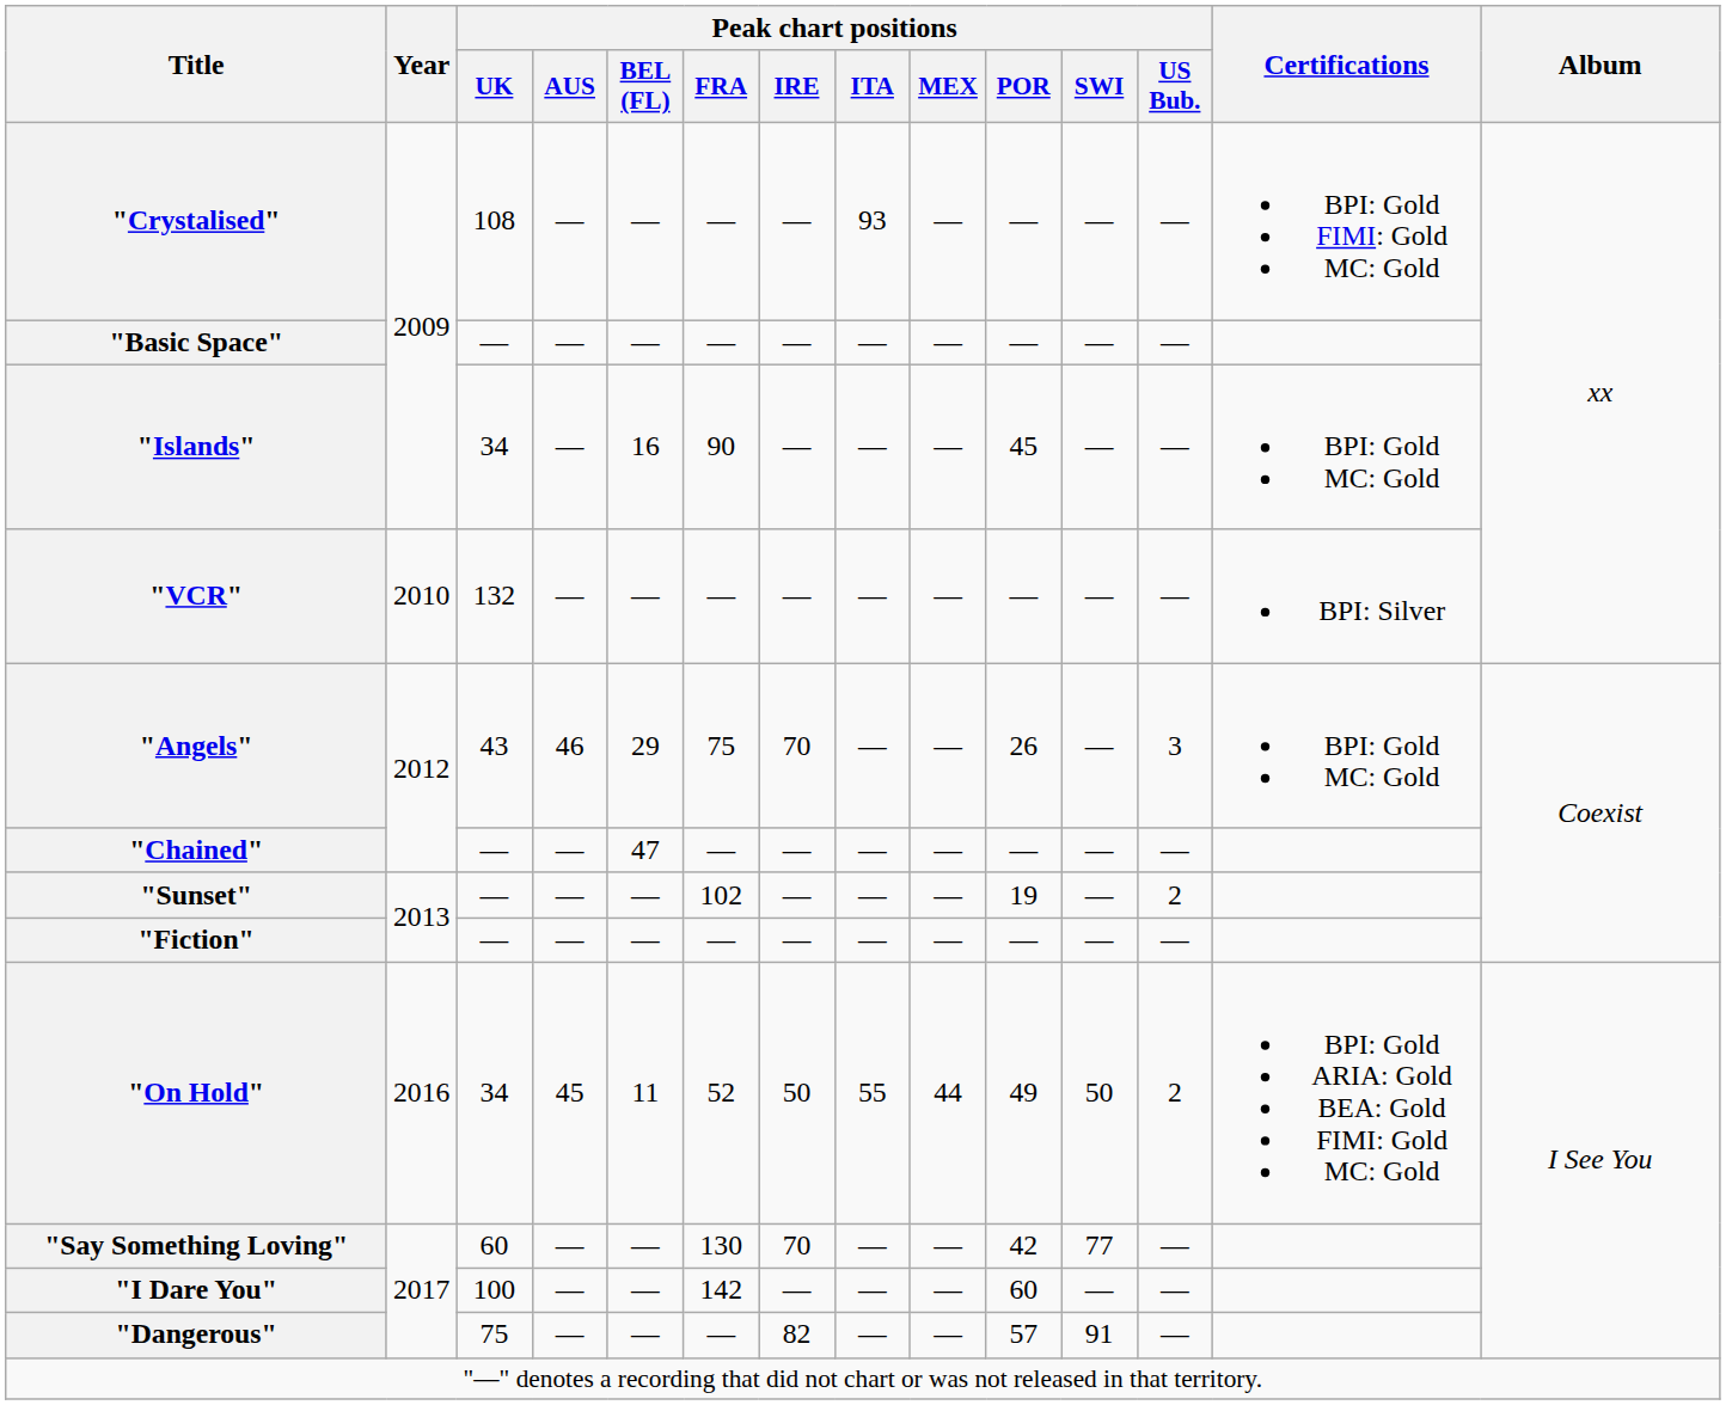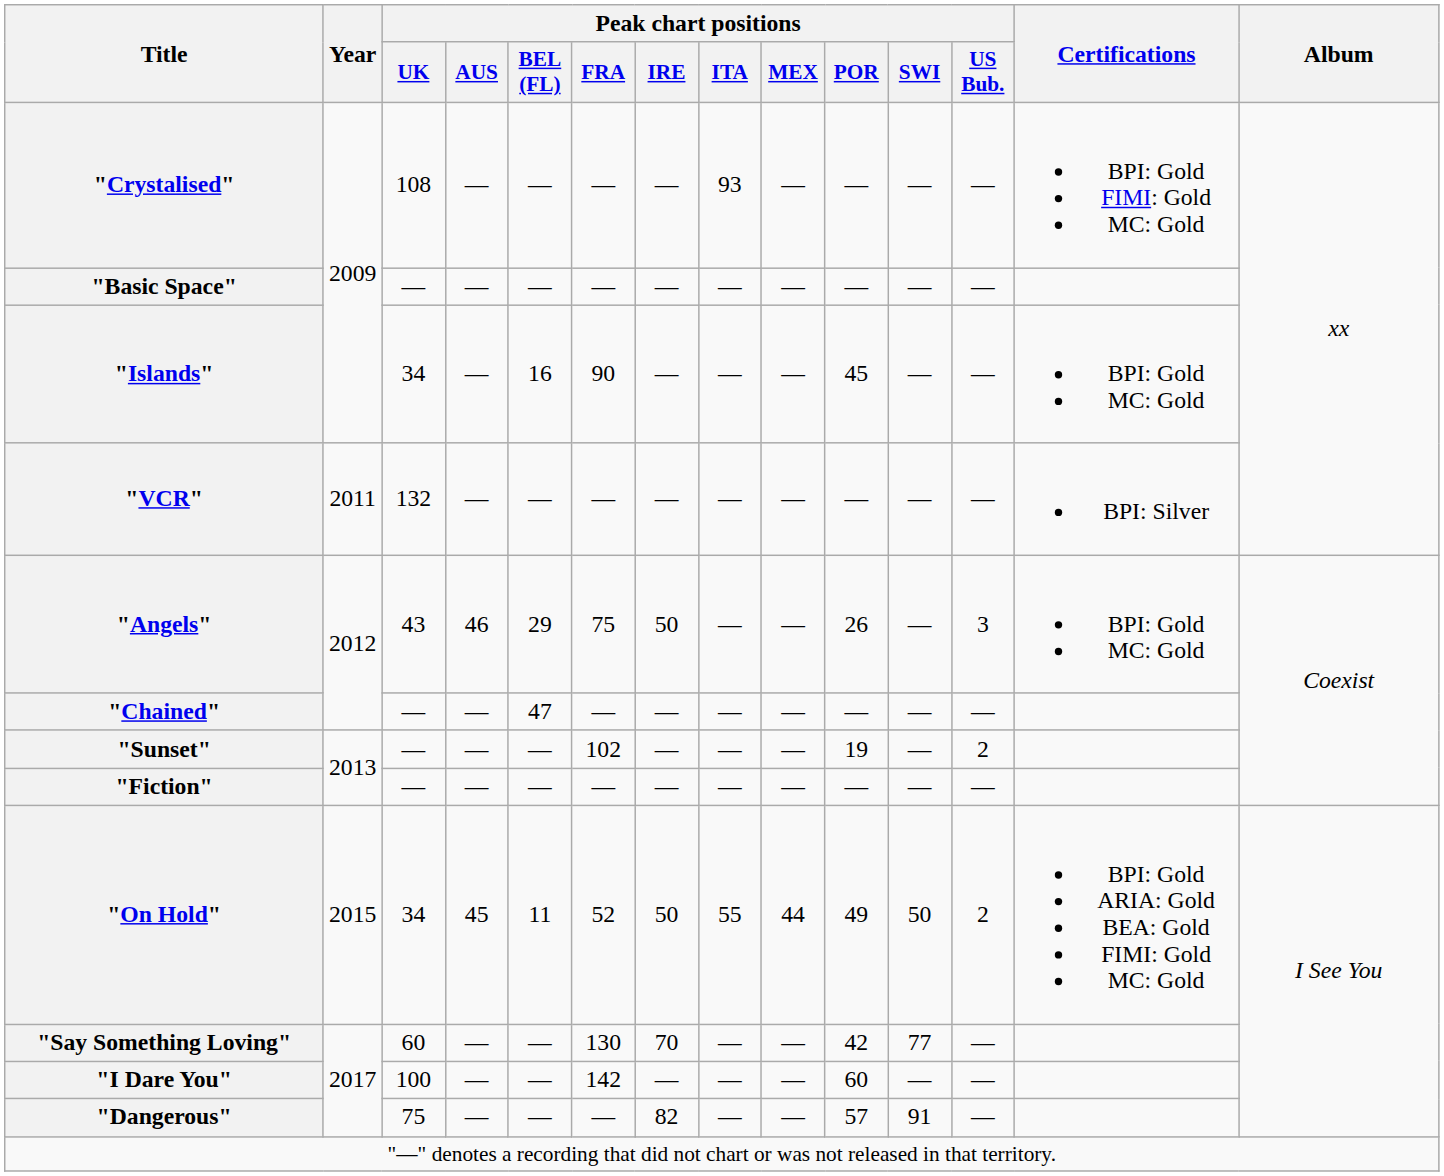 <table class="wikitable plainrowheaders" style="text-align:center">
 <tr>
 <th scope="col" rowspan="2" style="width:13em;">Title</th>
 <th scope="col" rowspan="2" style="width:1em;">Year</th>
 <th scope="col" colspan="10">Peak chart positions</th>
 <th scope="col" rowspan="2" style="width:9em;"><a href='#'>Certifications</a></th>
 <th scope="col" rowspan="2" style="width:8em;">Album</th>
 </tr>
 <tr>
 <th scope="col" style="width:2.5em;font-size:90%;"><a href='#'>UK</a><br></th>
 <th scope="col" style="width:2.5em;font-size:90%;"><a href='#'>AUS</a><br></th>
 <th scope="col" style="width:2.5em;font-size:90%;"><a href='#'>BEL<br>(FL)</a><br></th>
 <th scope="col" style="width:2.5em;font-size:90%;"><a href='#'>FRA</a><br></th>
 <th scope="col" style="width:2.5em;font-size:90%;"><a href='#'>IRE</a><br></th>
 <th scope="col" style="width:2.5em;font-size:90%;"><a href='#'>ITA</a><br></th>
 <th scope="col" style="width:2.5em;font-size:90%;"><a href='#'>MEX</a><br></th>
 <th scope="col" style="width:2.5em;font-size:90%;"><a href='#'>POR</a><br></th>
 <th scope="col" style="width:2.5em;font-size:90%;"><a href='#'>SWI</a><br></th>
 <th scope="col" style="width:2.5em;font-size:90%;"><a href='#'>US<br>Bub.</a><br></th>
 </tr>
 <tr>
 <th scope="row">"<a href='#'>Crystalised</a>"</th>
 <td rowspan="3">2009</td>
 <td>108</td>
 <td>—</td>
 <td>—</td>
 <td>—</td>
 <td>—</td>
 <td>93</td>
 <td>—</td>
 <td>—</td>
 <td>—</td>
 <td>—</td>
 <td><br><ul><li>BPI: Gold</li><li><a href='#'>FIMI</a>: Gold</li><li>MC: Gold</li></ul></td>
 <td rowspan="4"><em>xx</em></td>
 </tr>
 <tr>
 <th scope="row">"Basic Space"</th>
 <td>—</td>
 <td>—</td>
 <td>—</td>
 <td>—</td>
 <td>—</td>
 <td>—</td>
 <td>—</td>
 <td>—</td>
 <td>—</td>
 <td>—</td>
 <td></td>
 </tr>
 <tr>
 <th scope="row">"<a href='#'>Islands</a>"</th>
 <td>34</td>
 <td>—</td>
 <td>16</td>
 <td>90</td>
 <td>—</td>
 <td>—</td>
 <td>—</td>
 <td>45</td>
 <td>—</td>
 <td>—</td>
 <td><br><ul><li>BPI: Gold</li><li>MC: Gold</li></ul></td>
 </tr>
 <tr>
 <th scope="row">"<a href='#'>VCR</a>"</th>
-<td>2010</td>
+<td>2011</td>
 <td>132</td>
 <td>—</td>
 <td>—</td>
 <td>—</td>
 <td>—</td>
 <td>—</td>
 <td>—</td>
 <td>—</td>
 <td>—</td>
 <td>—</td>
 <td><br><ul><li>BPI: Silver</li></ul></td>
 </tr>
 <tr>
 <th scope="row">"<a href='#'>Angels</a>"</th>
 <td rowspan="2">2012</td>
 <td>43</td>
 <td>46</td>
 <td>29</td>
 <td>75</td>
-<td>70</td>
+<td>50</td>
 <td>—</td>
 <td>—</td>
 <td>26</td>
 <td>—</td>
 <td>3</td>
 <td><br><ul><li>BPI: Gold</li><li>MC: Gold</li></ul></td>
 <td rowspan="4"><em>Coexist</em></td>
 </tr>
 <tr>
 <th scope="row">"<a href='#'>Chained</a>"</th>
 <td>—</td>
 <td>—</td>
 <td>47</td>
 <td>—</td>
 <td>—</td>
 <td>—</td>
 <td>—</td>
 <td>—</td>
 <td>—</td>
 <td>—</td>
 <td></td>
 </tr>
 <tr>
 <th scope="row">"Sunset"</th>
 <td rowspan="2">2013</td>
 <td>—</td>
 <td>—</td>
 <td>—</td>
 <td>102</td>
 <td>—</td>
 <td>—</td>
 <td>—</td>
 <td>19</td>
 <td>—</td>
 <td>2</td>
 <td></td>
 </tr>
 <tr>
 <th scope="row">"Fiction"</th>
 <td>—</td>
 <td>—</td>
 <td>—</td>
 <td>—</td>
 <td>—</td>
 <td>—</td>
 <td>—</td>
 <td>—</td>
 <td>—</td>
 <td>—</td>
 <td></td>
 </tr>
 <tr>
 <th scope="row">"<a href='#'>On Hold</a>"</th>
-<td>2016</td>
+<td>2015</td>
 <td>34</td>
 <td>45</td>
 <td>11</td>
 <td>52</td>
 <td>50</td>
 <td>55</td>
 <td>44</td>
 <td>49</td>
 <td>50</td>
 <td>2</td>
 <td><br><ul><li>BPI: Gold</li><li>ARIA: Gold</li><li>BEA: Gold</li><li>FIMI: Gold</li><li>MC: Gold</li></ul></td>
 <td rowspan="4"><em>I See You</em></td>
 </tr>
 <tr>
 <th scope="row">"Say Something Loving"</th>
 <td rowspan="3">2017</td>
 <td>60</td>
 <td>—</td>
 <td>—</td>
 <td>130</td>
 <td>70</td>
 <td>—</td>
 <td>—</td>
 <td>42</td>
 <td>77</td>
 <td>—</td>
 <td></td>
 </tr>
 <tr>
 <th scope="row">"I Dare You"</th>
 <td>100</td>
 <td>—</td>
 <td>—</td>
 <td>142</td>
 <td>—</td>
 <td>—</td>
 <td>—</td>
 <td>60</td>
 <td>—</td>
 <td>—</td>
 <td></td>
 </tr>
 <tr>
 <th scope="row">"Dangerous"</th>
 <td>75</td>
 <td>—</td>
 <td>—</td>
 <td>—</td>
 <td>82</td>
 <td>—</td>
 <td>—</td>
 <td>57</td>
 <td>91</td>
 <td>—</td>
 <td></td>
 </tr>
 <tr>
 <td colspan="15" style="font-size:90%">"—" denotes a recording that did not chart or was not released in that territory.</td>
 </tr>
 </table>
